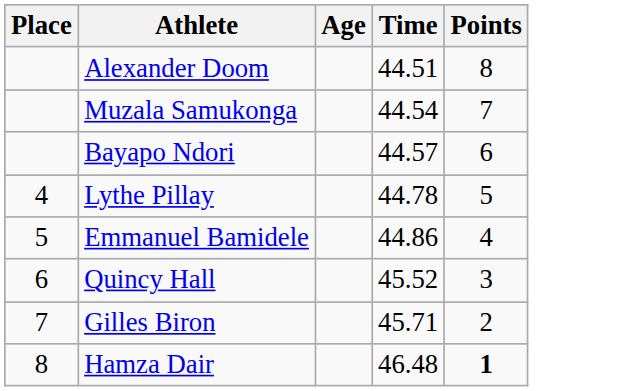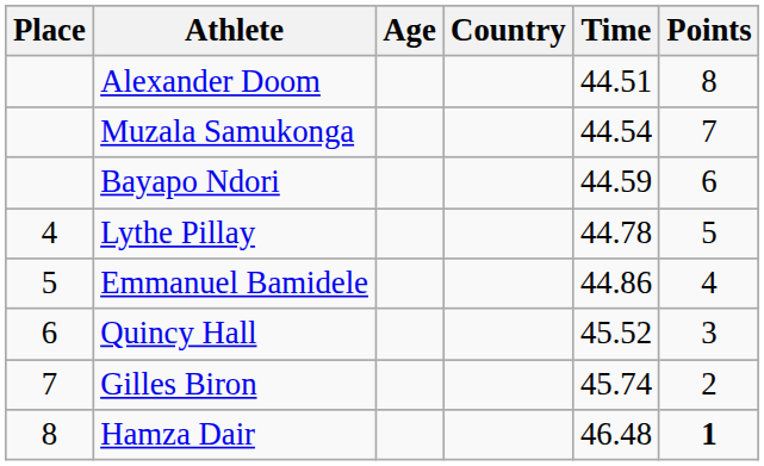 <table class="wikitable mw-datatable sortable">
 <tr>
 <th>Place</th>
 <th>Athlete</th>
 <th>Age</th>
+<th>Country</th>
 <th>Time</th>
 <th>Points</th>
 </tr>
 <tr>
 <td align=center></td>
 <td><a href='#'>Alexander Doom</a></td>
+<td></td>
 <td></td>
 <td>44.51</td>
 <td align=center>8</td>
 </tr>
 <tr>
 <td align=center></td>
 <td><a href='#'>Muzala Samukonga</a></td>
 <td></td>
+<td></td>
 <td>44.54</td>
 <td align=center>7</td>
 </tr>
 <tr>
 <td align=center></td>
 <td><a href='#'>Bayapo Ndori</a></td>
 <td></td>
-<td>44.57</td>
+<td></td>
+<td>44.59</td>
 <td align=center>6</td>
 </tr>
 <tr>
 <td align=center>4</td>
 <td><a href='#'>Lythe Pillay</a></td>
+<td></td>
 <td></td>
 <td>44.78</td>
 <td align=center>5</td>
 </tr>
 <tr>
 <td align=center>5</td>
 <td><a href='#'>Emmanuel Bamidele</a></td>
 <td></td>
+<td></td>
 <td>44.86</td>
 <td align=center>4</td>
 </tr>
 <tr>
 <td align=center>6</td>
 <td><a href='#'>Quincy Hall</a></td>
+<td></td>
 <td></td>
 <td>45.52</td>
 <td align=center>3</td>
 </tr>
 <tr>
 <td align=center>7</td>
 <td><a href='#'>Gilles Biron</a></td>
 <td></td>
-<td>45.71</td>
+<td></td>
+<td>45.74</td>
 <td align=center>2</td>
 </tr>
 <tr>
 <td align=center>8</td>
 <td><a href='#'>Hamza Dair</a></td>
 <td></td>
+<td></td>
 <td>46.48</td>
 <td align=center><strong>1</strong></td>
 </tr>
 </table>
